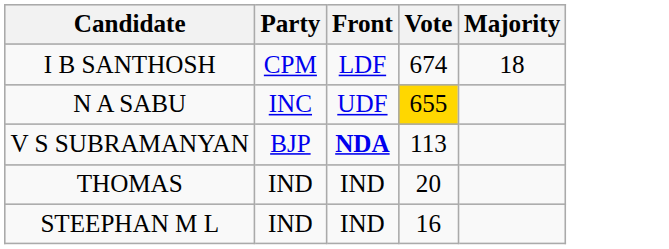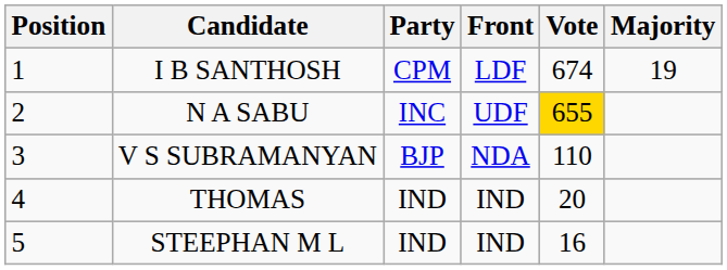 <table class="wikitable">
 <tr>
+<th scope="col">Position</th>
 <th scope="col">Candidate</th>
 <th scope="col">Party</th>
 <th scope="col">Front</th>
 <th scope="col">Vote</th>
 <th scope="col">Majority</th>
 </tr>
 <tr>
+<td>1</td>
 <td align="center">I B SANTHOSH</td>
 <td align="center"><a href='#'>CPM</a></td>
 <td align="center"><a href='#'>LDF</a></td>
 <td align="center">674</td>
-<td align="center">18</td>
+<td align="center">19</td>
 </tr>
 <tr>
+<td>2</td>
 <td align="center">N A SABU</td>
 <td align="center"><a href='#'>INC</a></td>
 <td align="center"><a href='#'>UDF</a></td>
 <td align="center" style="background: gold;">655</td>
 <td align="center"></td>
 </tr>
 <tr>
+<td>3</td>
 <td align="center">V S SUBRAMANYAN</td>
 <td align="center"><a href='#'>BJP</a></td>
-<td align="center"><strong><a href='#'>NDA</a></strong></td>
-<td align="center">113</td>
+<td align="center"><a href='#'>NDA</a></td>
+<td align="center">110</td>
 <td align="center"></td>
 </tr>
 <tr>
+<td>4</td>
 <td align="center">THOMAS</td>
 <td align="center">IND</td>
 <td align="center">IND</td>
 <td align="center">20</td>
 <td align="center"></td>
 </tr>
 <tr>
+<td>5</td>
 <td align="center">STEEPHAN M L</td>
 <td align="center">IND</td>
 <td align="center">IND</td>
 <td align="center">16</td>
 <td align="center"></td>
 </tr>
 </table>
